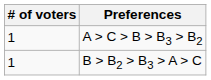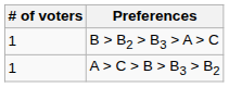 <table class="wikitable">
 <tr>
 <th># of voters</th>
 <th>Preferences</th>
 </tr>
 <tr>
 <td>1</td>
-<td>A > C > B > B<sub>3</sub> > B<sub>2</sub></td>
+<td>B > B<sub>2</sub> > B<sub>3</sub> > A > C</td>
 </tr>
 <tr>
 <td>1</td>
-<td>B > B<sub>2</sub> > B<sub>3</sub> > A > C</td>
+<td>A > C > B > B<sub>3</sub> > B<sub>2</sub></td>
 </tr>
 </table>
